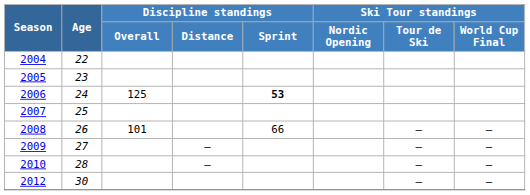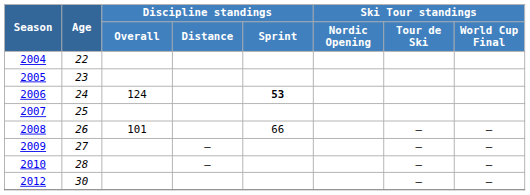 <table class="wikitable" style="font-size:95%; text-align:center; border:grey solid 1px; border-collapse:collapse; background:#ffffff;">
 <tr>
 <th style="background-color:#369; color:white; width:60px;" rowspan="2"> Season </th>
 <th style="background-color:#369; color:white; width:40px;" rowspan="2"> Age </th>
 <th style="background-color:#4180be; color:white;" colspan="3">Discipline standings</th>
 <th style="background-color:#4180be; color:white;" colspan="3">Ski Tour standings</th>
 </tr>
 <tr>
 <th style="background-color:#4180be; color:white; width:75px;">Overall</th>
 <th style="background-color:#4180be; color:white; width:75px;">Distance</th>
 <th style="background-color:#4180be; color:white; width:75px;">Sprint</th>
 <th style="background-color:#4180be; color:white; width:75px;">Nordic<br>Opening</th>
 <th style="background-color:#4180be; color:white; width:75px;">Tour de<br>Ski</th>
 <th style="background-color:#4180be; color:white; width:75px;">World Cup<br>Final</th>
 </tr>
 <tr>
 <td><a href='#'>2004</a></td>
 <td><em>22</em></td>
 <td></td>
 <td></td>
 <td></td>
 <td></td>
 <td></td>
 <td></td>
 </tr>
 <tr>
 <td><a href='#'>2005</a></td>
 <td><em>23</em></td>
 <td></td>
 <td></td>
 <td></td>
 <td></td>
 <td></td>
 <td></td>
 </tr>
 <tr>
 <td><a href='#'>2006</a></td>
 <td><em>24</em></td>
-<td>125</td>
+<td>124</td>
 <td></td>
 <td><strong>53</strong></td>
 <td></td>
 <td></td>
 <td></td>
 </tr>
 <tr>
 <td><a href='#'>2007</a></td>
 <td><em>25</em></td>
 <td></td>
 <td></td>
 <td></td>
 <td></td>
 <td></td>
 <td></td>
 </tr>
 <tr>
 <td><a href='#'>2008</a></td>
 <td><em>26</em></td>
 <td>101</td>
 <td></td>
 <td>66</td>
 <td></td>
 <td>—</td>
 <td>—</td>
 </tr>
 <tr>
 <td><a href='#'>2009</a></td>
 <td><em>27</em></td>
 <td></td>
 <td>—</td>
 <td></td>
 <td></td>
 <td>—</td>
 <td>—</td>
 </tr>
 <tr>
 <td><a href='#'>2010</a></td>
 <td><em>28</em></td>
 <td></td>
 <td>—</td>
 <td></td>
 <td></td>
 <td>—</td>
 <td>—</td>
 </tr>
 <tr>
 <td><a href='#'>2012</a></td>
 <td><em>30</em></td>
 <td></td>
 <td></td>
 <td></td>
 <td></td>
 <td>—</td>
 <td>—</td>
 </tr>
 <tr>
 </tr>
 </table>
